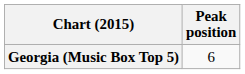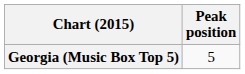 <table class="wikitable plainrowheaders sortable" style="text-align:center;">
 <tr>
 <th scope="col">Chart (2015)</th>
 <th scope="col">Peak<br>position</th>
 </tr>
 <tr>
 <th scope="row">Georgia (Music Box Top 5)</th>
-<td style="text-align:center;">6</td>
+<td style="text-align:center;">5</td>
 </tr>
 </table>
